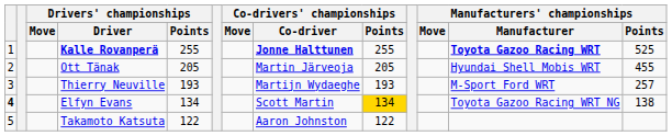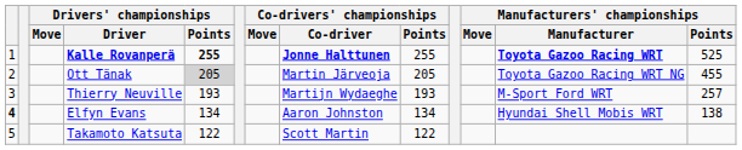 <table class="wikitable" style="font-size:85%;">
 <tr>
 <th rowspan="2"></th>
 <th rowspan="7" style="width:5px;"></th>
 <th colspan="3">Drivers' championships</th>
 <th rowspan="7" style="width:5px;"></th>
 <th colspan="3" nowrap>Co-drivers' championships</th>
 <th rowspan="7" style="width:5px;"></th>
 <th colspan="3" nowrap>Manufacturers' championships</th>
 </tr>
 <tr>
 <th>Move</th>
 <th>Driver</th>
 <th>Points</th>
 <th>Move</th>
 <th>Co-driver</th>
 <th>Points</th>
 <th>Move</th>
 <th>Manufacturer</th>
 <th>Points</th>
 </tr>
 <tr>
 <td align="center">1</td>
 <td align="center"></td>
 <td><strong><a href='#'>Kalle Rovanperä</a></strong></td>
-<td align="center">255</td>
+<td align="center"><strong>255</strong></td>
 <td align="center"></td>
 <td><strong><a href='#'>Jonne Halttunen</a></strong></td>
 <td align="center">255</td>
 <td align="center"></td>
 <td><strong><a href='#'>Toyota Gazoo Racing WRT</a></strong></td>
 <td align="center">525</td>
 </tr>
 <tr>
 <td align="center">2</td>
 <td align="center"></td>
 <td><a href='#'>Ott Tänak</a></td>
-<td align="center">205</td>
+<td align="center" style="background: lightgrey;">205</td>
 <td align="center"></td>
 <td><a href='#'>Martin Järveoja</a></td>
 <td align="center">205</td>
 <td align="center"></td>
-<td><a href='#'>Hyundai Shell Mobis WRT</a></td>
+<td><a href='#'>Toyota Gazoo Racing WRT NG</a></td>
 <td align="center">455</td>
 </tr>
 <tr>
 <td align="center">3</td>
 <td align="center"></td>
 <td><a href='#'>Thierry Neuville</a></td>
 <td align="center">193</td>
 <td align="center"></td>
 <td><a href='#'>Martijn Wydaeghe</a></td>
 <td align="center">193</td>
 <td align="center"></td>
 <td><a href='#'>M-Sport Ford WRT</a></td>
 <td align="center">257</td>
 </tr>
 <tr>
 <td align="center"><strong>4</strong></td>
 <td align="center"></td>
 <td><a href='#'>Elfyn Evans</a></td>
 <td align="center">134</td>
 <td align="center"></td>
-<td><a href='#'>Scott Martin</a></td>
-<td align="center" style="background: gold;">134</td>
+<td><a href='#'>Aaron Johnston</a></td>
+<td align="center">134</td>
 <td align="center"></td>
-<td><a href='#'>Toyota Gazoo Racing WRT NG</a></td>
+<td><a href='#'>Hyundai Shell Mobis WRT</a></td>
 <td align="center">138</td>
 </tr>
 <tr>
 <td align="center">5</td>
 <td align="center"></td>
 <td><a href='#'>Takamoto Katsuta</a></td>
 <td align="center">122</td>
 <td align="center"></td>
-<td><a href='#'>Aaron Johnston</a></td>
+<td><a href='#'>Scott Martin</a></td>
 <td align="center">122</td>
 <td></td>
 <td></td>
 <td></td>
 </tr>
 </table>
